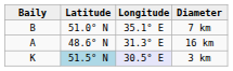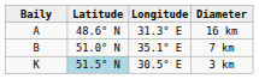 <table class="wikitable">
 <tr>
 <th width="25%" style="background:#eeeeee;">Baily</th>
 <th width="25%" style="background:#eeeeee;">Latitude</th>
 <th width="25%" style="background:#eeeeee;">Longitude</th>
 <th width="25%" style="background:#eeeeee;">Diameter</th>
 </tr>
 <tr>
+<td align="center">A</td>
+<td align="center">48.6° N</td>
+<td align="center">31.3° E</td>
+<td align="center">16 km</td>
+</tr>
+<tr>
 <td align="center">B</td>
 <td align="center">51.0° N</td>
 <td align="center">35.1° E</td>
 <td align="center">7 km</td>
 </tr>
 <tr>
-<td align="center">A</td>
-<td align="center">48.6° N</td>
-<td align="center">31.3° E</td>
-<td align="center">16 km</td>
-</tr>
-<tr>
 <td align="center">K</td>
 <td align="center" style="background: lightblue;">51.5° N</td>
-<td align="center" style="background: lavender;">30.5° E</td>
+<td align="center">30.5° E</td>
 <td align="center">3 km</td>
 </tr>
 </table>
